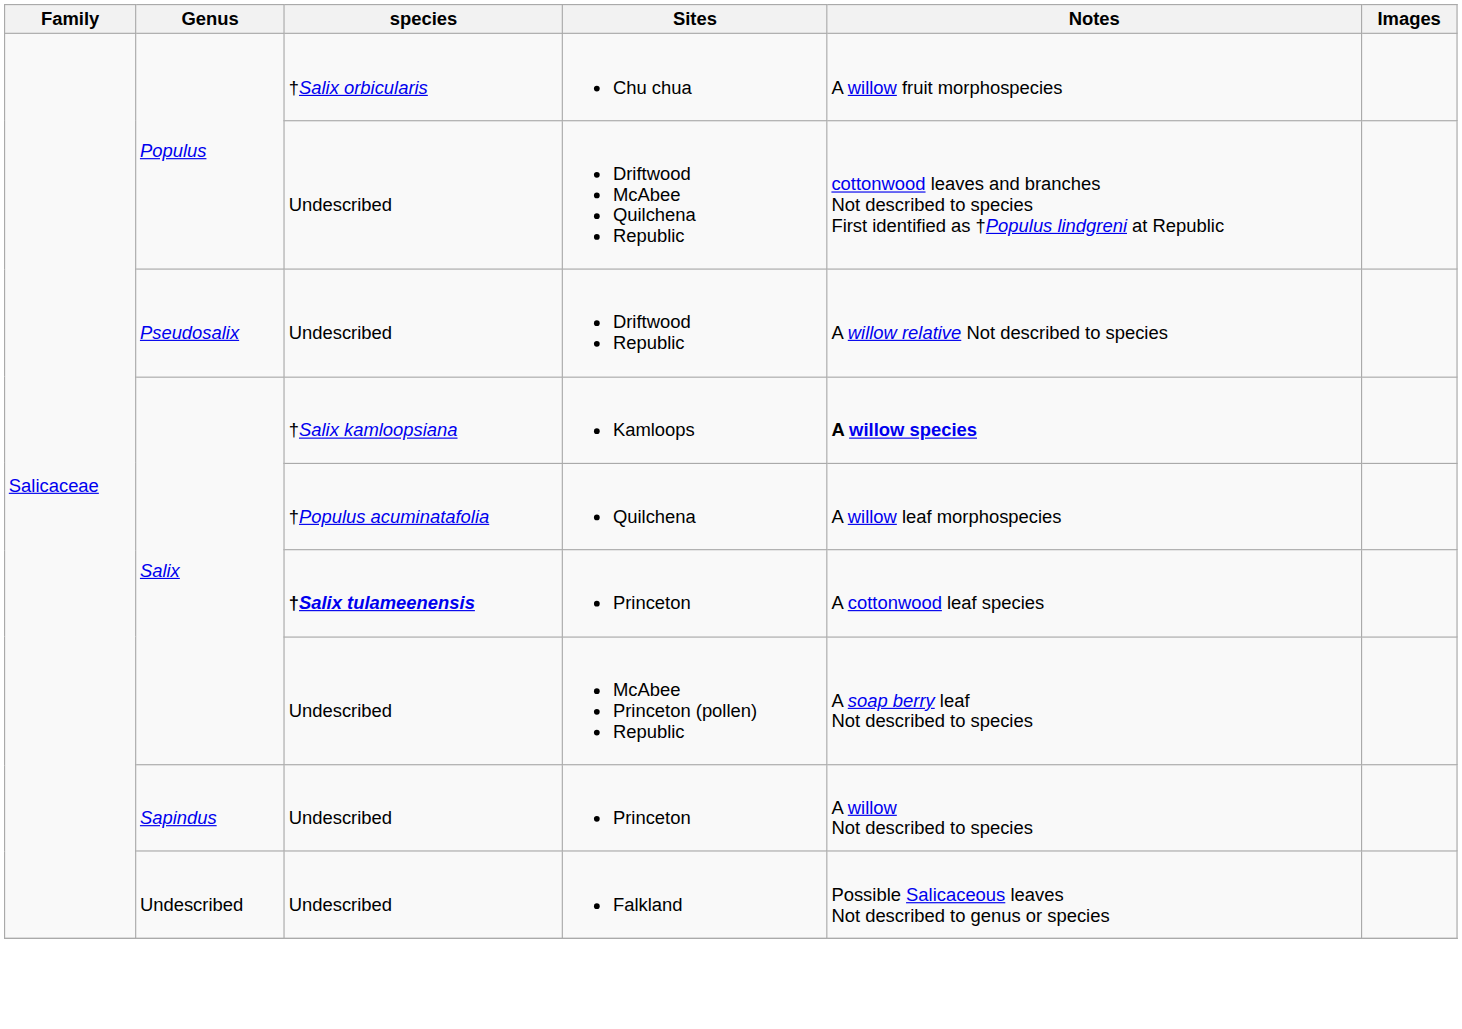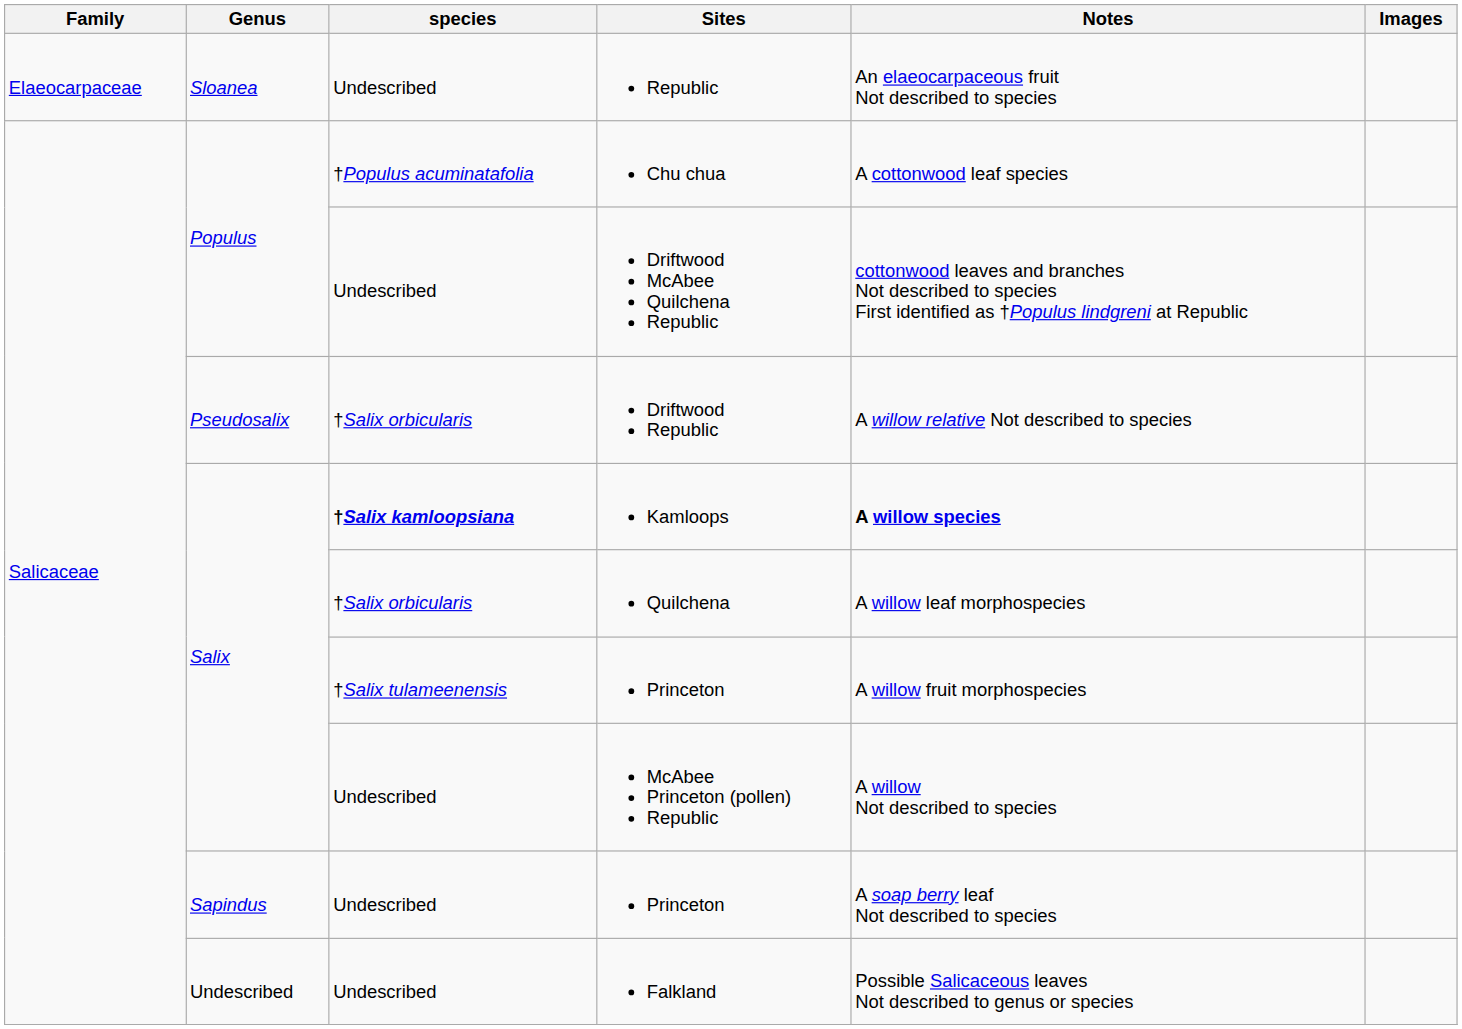 <table class="wikitable sortable"  style="margin:auto; width:100%;">
 <tr>
 <th>Family</th>
 <th>Genus</th>
 <th>species</th>
 <th>Sites</th>
 <th>Notes</th>
 <th>Images</th>
 </tr>
 <tr>
+<td><br><a href='#'>Elaeocarpaceae</a></td>
+<td><br><em><a href='#'>Sloanea</a></em></td>
+<td><br>Undescribed</td>
+<td><br><ul><li>Republic</li></ul></td>
+<td><br>An <a href='#'>elaeocarpaceous</a> fruit<br>Not described to species</td>
+<td><br></td>
+</tr>
+<tr>
 <td rowspan=9><a href='#'>Salicaceae</a></td>
 <td rowspan=2><em><a href='#'>Populus</a></em></td>
-<td><br>†<em><a href='#'>Salix orbicularis</a></em></td>
+<td><br>†<em><a href='#'>Populus acuminatafolia</a></em></td>
 <td><br><ul><li>Chu chua</li></ul></td>
-<td><br>A <a href='#'>willow</a> fruit morphospecies</td>
+<td><br>A <a href='#'>cottonwood</a> leaf species</td>
 <td><br></td>
 </tr>
 <tr>
 <td><br>Undescribed</td>
 <td><br><ul><li>Driftwood</li><li>McAbee</li><li>Quilchena</li><li>Republic</li></ul></td>
 <td><br><a href='#'>cottonwood</a> leaves and branches<br>Not described to species<br> First identified as †<em><a href='#'>Populus lindgreni</a></em> at Republic</td>
 <td></td>
 </tr>
 <tr>
 <td><br><em><a href='#'>Pseudosalix</a></em></td>
-<td><br>Undescribed</td>
+<td><br>†<em><a href='#'>Salix orbicularis</a></em></td>
 <td><br><ul><li>Driftwood</li><li>Republic</li></ul></td>
 <td><br>A <em><a href='#'>willow relative</a></em> Not described to species</td>
 <td></td>
 </tr>
 <tr>
 <td rowspan=4><em><a href='#'>Salix</a></em></td>
-<td><br>†<em><a href='#'>Salix kamloopsiana</a></em></td>
+<td><strong><br>†<em><a href='#'>Salix kamloopsiana</a></em></strong></td>
 <td><br><ul><li>Kamloops</li></ul></td>
 <td><strong><br>A <a href='#'>willow species</a></strong></td>
 <td></td>
 </tr>
 <tr>
-<td><br>†<em><a href='#'>Populus acuminatafolia</a></em></td>
+<td><br>†<em><a href='#'>Salix orbicularis</a></em></td>
 <td><br><ul><li>Quilchena</li></ul></td>
 <td><br>A <a href='#'>willow</a> leaf morphospecies</td>
 <td></td>
 </tr>
 <tr>
-<td><strong><br>†<em><a href='#'>Salix tulameenensis</a></em></strong></td>
+<td><br>†<em><a href='#'>Salix tulameenensis</a></em></td>
 <td><br><ul><li>Princeton</li></ul></td>
-<td><br>A <a href='#'>cottonwood</a> leaf species</td>
+<td><br>A <a href='#'>willow</a> fruit morphospecies</td>
 <td></td>
 </tr>
 <tr>
 <td><br>Undescribed</td>
 <td><br><ul><li>McAbee</li><li>Princeton (pollen)</li><li>Republic</li></ul></td>
-<td><br>A <em><a href='#'>soap berry</a></em> leaf<br>Not described to species</td>
+<td><br>A <a href='#'>willow</a><br>Not described to species</td>
 <td></td>
 </tr>
 <tr>
 <td><br><em><a href='#'>Sapindus</a></em></td>
 <td><br>Undescribed</td>
 <td><br><ul><li>Princeton</li></ul></td>
-<td><br>A <a href='#'>willow</a><br>Not described to species</td>
+<td><br>A <em><a href='#'>soap berry</a></em> leaf<br>Not described to species</td>
 <td></td>
 </tr>
 <tr>
 <td><br>Undescribed</td>
 <td><br>Undescribed</td>
 <td><br><ul><li>Falkland</li></ul></td>
 <td><br>Possible <a href='#'>Salicaceous</a> leaves<br>Not described to genus or species</td>
 <td></td>
 </tr>
 <tr>
 </tr>
 </table>
